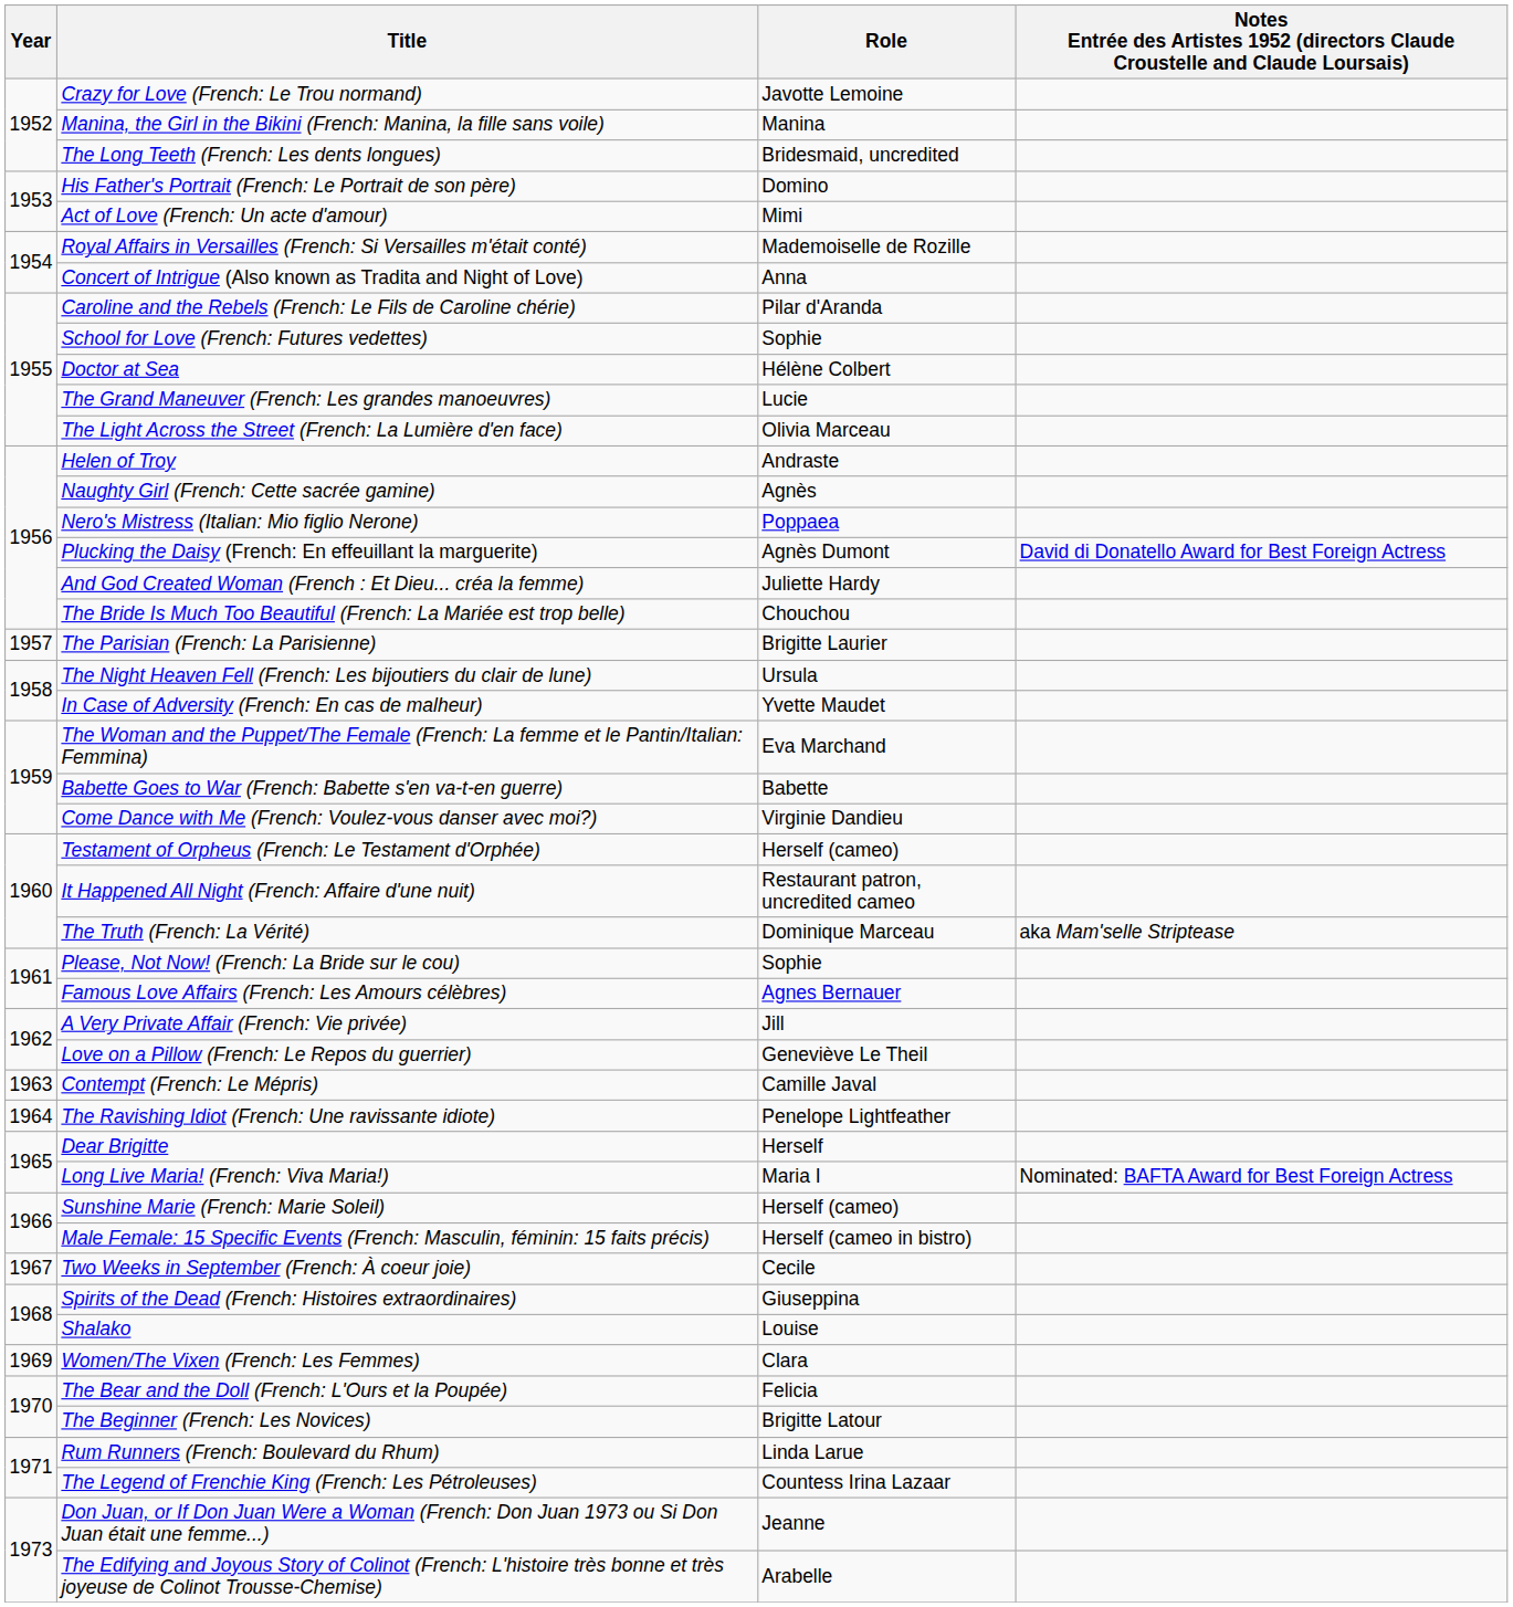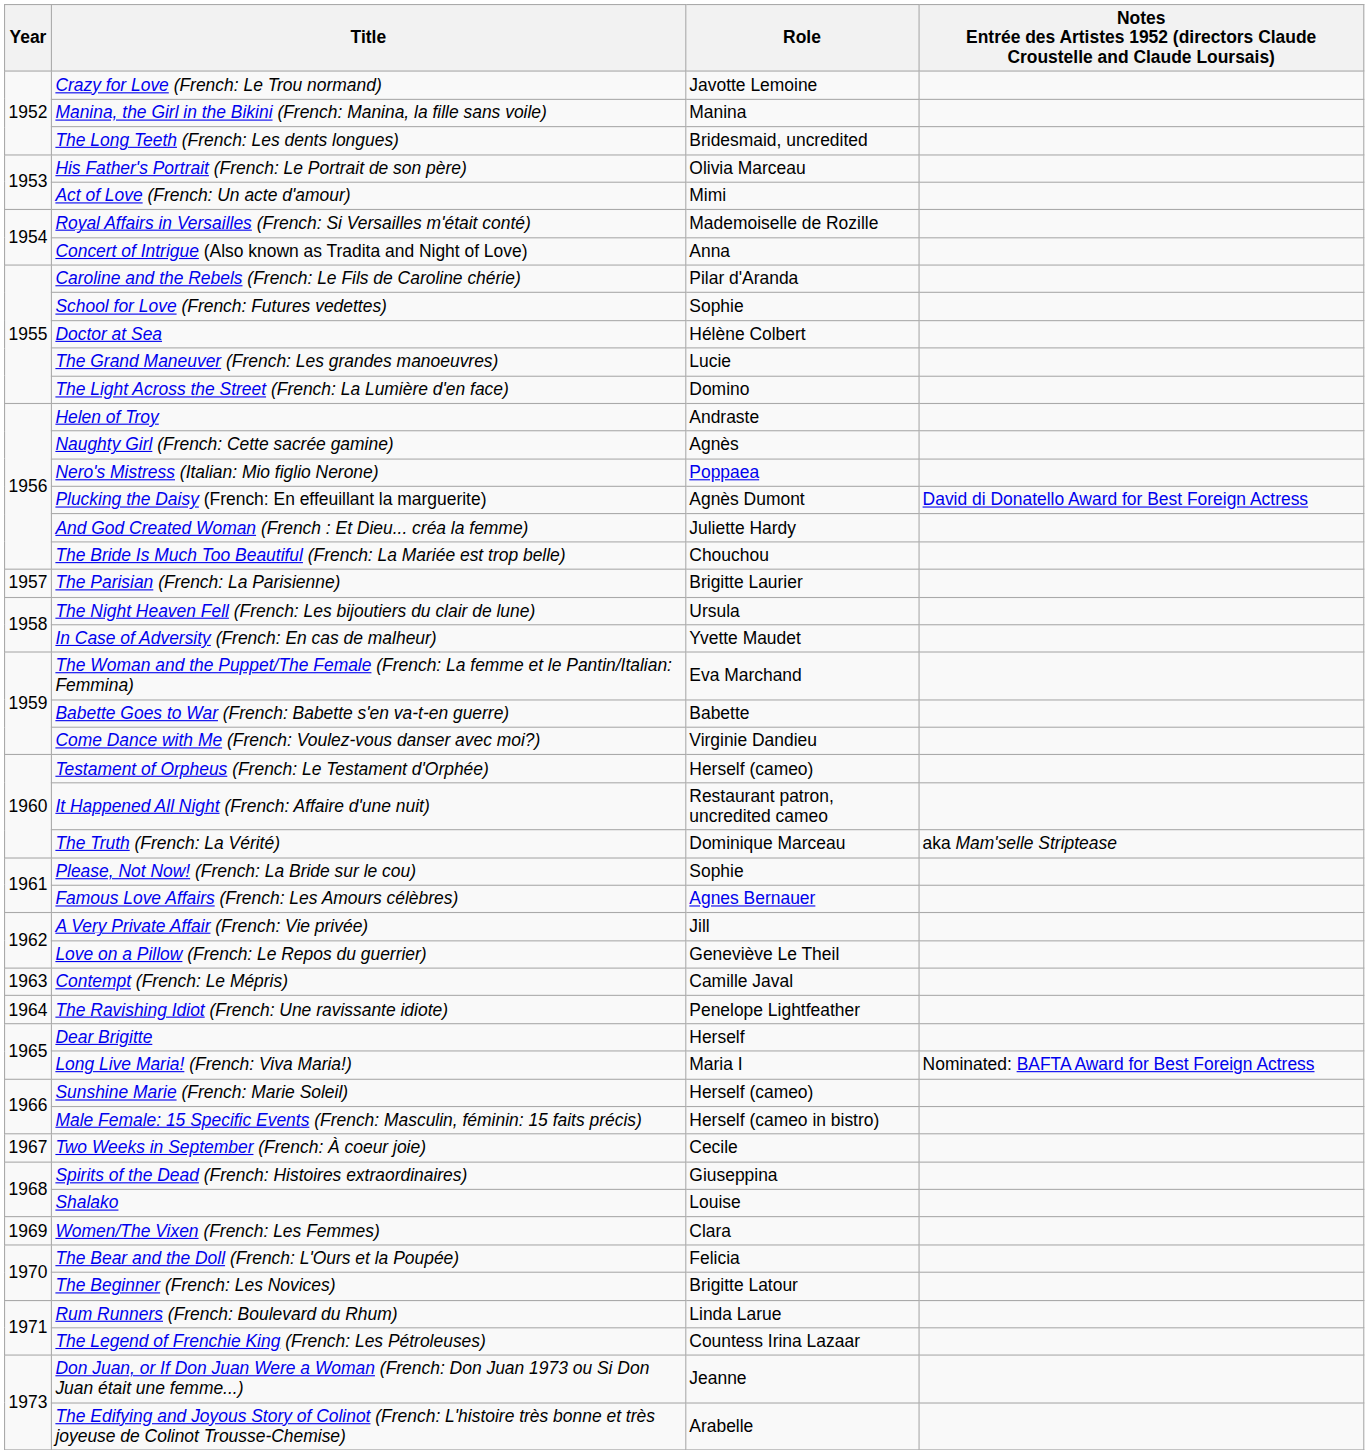 <table class="wikitable">
 <tr>
 <th>Year</th>
 <th>Title</th>
 <th>Role</th>
 <th>Notes<br>Entrée des Artistes 1952 (directors Claude Croustelle and Claude Loursais)</th>
 </tr>
 <tr>
 <td rowspan="3">1952</td>
 <td><em><a href='#'>Crazy for Love</a> (French: Le Trou normand)</em></td>
 <td>Javotte Lemoine</td>
 <td></td>
 </tr>
 <tr>
 <td><em><a href='#'>Manina, the Girl in the Bikini</a> (French: Manina, la fille sans voile)</em></td>
 <td>Manina</td>
 <td></td>
 </tr>
 <tr>
 <td><em><a href='#'>The Long Teeth</a> (French: Les dents longues)</em></td>
 <td>Bridesmaid, uncredited</td>
 <td></td>
 </tr>
 <tr>
 <td rowspan="2">1953</td>
 <td><em><a href='#'>His Father's Portrait</a> (French: Le Portrait de son père)</em></td>
-<td>Domino</td>
+<td>Olivia Marceau</td>
 <td></td>
 </tr>
 <tr>
 <td><em><a href='#'>Act of Love</a> (French: Un acte d'amour)</em></td>
 <td>Mimi</td>
 <td></td>
 </tr>
 <tr>
 <td rowspan="2">1954</td>
 <td><em><a href='#'>Royal Affairs in Versailles</a> (French: Si Versailles m'était conté)</em></td>
 <td>Mademoiselle de Rozille</td>
 <td></td>
 </tr>
 <tr>
 <td><em><a href='#'>Concert of Intrigue</a></em> (Also known as Tradita and Night of Love)</td>
 <td>Anna</td>
 <td></td>
 </tr>
 <tr>
 <td rowspan="5">1955</td>
 <td><em><a href='#'>Caroline and the Rebels</a> (French: Le Fils de Caroline chérie)</em></td>
 <td>Pilar d'Aranda</td>
 <td></td>
 </tr>
 <tr>
 <td><em><a href='#'>School for Love</a> (French: Futures vedettes)</em></td>
 <td>Sophie</td>
 <td></td>
 </tr>
 <tr>
 <td><em><a href='#'>Doctor at Sea</a></em></td>
 <td>Hélène Colbert</td>
 <td></td>
 </tr>
 <tr>
 <td><em><a href='#'>The Grand Maneuver</a> (French: Les grandes manoeuvres)</em></td>
 <td>Lucie</td>
 <td></td>
 </tr>
 <tr>
 <td><em><a href='#'>The Light Across the Street</a> (French: La Lumière d'en face)</em></td>
-<td>Olivia Marceau</td>
+<td>Domino</td>
 <td></td>
 </tr>
 <tr>
 <td rowspan="6">1956</td>
 <td><em><a href='#'>Helen of Troy</a></em></td>
 <td>Andraste</td>
 <td></td>
 </tr>
 <tr>
 <td><em><a href='#'>Naughty Girl</a> (French: Cette sacrée gamine)</em></td>
 <td>Agnès</td>
 <td></td>
 </tr>
 <tr>
 <td><em><a href='#'>Nero's Mistress</a> (Italian: Mio figlio Nerone)</em></td>
 <td><a href='#'>Poppaea</a></td>
 <td></td>
 </tr>
 <tr>
 <td><em><a href='#'>Plucking the Daisy</a></em> (French: En effeuillant la marguerite)</td>
 <td>Agnès Dumont</td>
 <td><a href='#'>David di Donatello Award for Best Foreign Actress</a></td>
 </tr>
 <tr>
 <td><em><a href='#'>And God Created Woman</a> (French : Et Dieu... créa la femme)</em></td>
 <td>Juliette Hardy</td>
 <td></td>
 </tr>
 <tr>
 <td><em><a href='#'>The Bride Is Much Too Beautiful</a> (French: La Mariée est trop belle)</em></td>
 <td>Chouchou</td>
 <td></td>
 </tr>
 <tr>
 <td>1957</td>
 <td><em><a href='#'>The Parisian</a> (French: La Parisienne)</em></td>
 <td>Brigitte Laurier</td>
 <td></td>
 </tr>
 <tr>
 <td rowspan="2">1958</td>
 <td><em><a href='#'>The Night Heaven Fell</a> (French: Les bijoutiers du clair de lune)</em></td>
 <td>Ursula</td>
 <td></td>
 </tr>
 <tr>
 <td><em><a href='#'>In Case of Adversity</a> (French: En cas de malheur)</em></td>
 <td>Yvette Maudet</td>
 <td></td>
 </tr>
 <tr>
 <td rowspan="3">1959</td>
 <td><em><a href='#'>The Woman and the Puppet/The Female</a> (French: La femme et le Pantin/Italian: Femmina)</em></td>
 <td>Eva Marchand</td>
 <td></td>
 </tr>
 <tr>
 <td><em><a href='#'>Babette Goes to War</a> (French: Babette s'en va-t-en guerre)</em></td>
 <td>Babette</td>
 <td></td>
 </tr>
 <tr>
 <td><em><a href='#'>Come Dance with Me</a> (French: Voulez-vous danser avec moi?)</em></td>
 <td>Virginie Dandieu</td>
 <td></td>
 </tr>
 <tr>
 <td rowspan="3">1960</td>
 <td><em><a href='#'>Testament of Orpheus</a> (French: Le Testament d'Orphée)</em></td>
 <td>Herself (cameo)</td>
 <td></td>
 </tr>
 <tr>
 <td><em><a href='#'>It Happened All Night</a> (French: Affaire d'une nuit)</em></td>
 <td>Restaurant patron, uncredited cameo</td>
 <td></td>
 </tr>
 <tr>
 <td><em><a href='#'>The Truth</a> (French: La Vérité)</em></td>
 <td>Dominique Marceau</td>
 <td>aka <em>Mam'selle Striptease</em></td>
 </tr>
 <tr>
 <td rowspan="2">1961</td>
 <td><em><a href='#'>Please, Not Now!</a> (French: La Bride sur le cou)</em></td>
 <td>Sophie</td>
 <td></td>
 </tr>
 <tr>
 <td><em><a href='#'>Famous Love Affairs</a> (French: Les Amours célèbres)</em></td>
 <td><a href='#'>Agnes Bernauer</a></td>
 <td></td>
 </tr>
 <tr>
 <td rowspan="2">1962</td>
 <td><em><a href='#'>A Very Private Affair</a> (French: Vie privée)</em></td>
 <td>Jill</td>
 <td></td>
 </tr>
 <tr>
 <td><em><a href='#'>Love on a Pillow</a> (French: Le Repos du guerrier)</em></td>
 <td>Geneviève Le Theil</td>
 <td></td>
 </tr>
 <tr>
 <td>1963</td>
 <td><em><a href='#'>Contempt</a> (French: Le Mépris)</em></td>
 <td>Camille Javal</td>
 <td></td>
 </tr>
 <tr>
 <td>1964</td>
 <td><em><a href='#'>The Ravishing Idiot</a> (French: Une ravissante idiote)</em></td>
 <td>Penelope Lightfeather</td>
 <td></td>
 </tr>
 <tr>
 <td rowspan="2">1965</td>
 <td><em><a href='#'>Dear Brigitte</a></em></td>
 <td>Herself</td>
 <td></td>
 </tr>
 <tr>
 <td><em><a href='#'>Long Live Maria!</a> (French: Viva Maria!)</em></td>
 <td>Maria I</td>
 <td>Nominated: <a href='#'>BAFTA Award for Best Foreign Actress</a></td>
 </tr>
 <tr>
 <td rowspan="2">1966</td>
 <td><em><a href='#'>Sunshine Marie</a> (French: Marie Soleil)</em></td>
 <td>Herself (cameo)</td>
 <td></td>
 </tr>
 <tr>
 <td><em><a href='#'>Male Female: 15 Specific Events</a> (French: Masculin, féminin: 15 faits précis)</em></td>
 <td>Herself (cameo in bistro)</td>
 <td></td>
 </tr>
 <tr>
 <td>1967</td>
 <td><em><a href='#'>Two Weeks in September</a> (French: À coeur joie)</em></td>
 <td>Cecile</td>
 <td></td>
 </tr>
 <tr>
 <td rowspan="2">1968</td>
 <td><em><a href='#'>Spirits of the Dead</a> (French: Histoires extraordinaires)</em></td>
 <td>Giuseppina</td>
 <td></td>
 </tr>
 <tr>
 <td><em><a href='#'>Shalako</a></em></td>
 <td>Louise</td>
 <td></td>
 </tr>
 <tr>
 <td>1969</td>
 <td><em><a href='#'>Women/The Vixen</a> (French: Les Femmes)</em></td>
 <td>Clara</td>
 <td></td>
 </tr>
 <tr>
 <td rowspan="2">1970</td>
 <td><em><a href='#'>The Bear and the Doll</a> (French: L'Ours et la Poupée)</em></td>
 <td>Felicia</td>
 <td></td>
 </tr>
 <tr>
 <td><em><a href='#'>The Beginner</a> (French: Les Novices)</em></td>
 <td>Brigitte Latour</td>
 <td></td>
 </tr>
 <tr>
 <td rowspan="2">1971</td>
 <td><em><a href='#'>Rum Runners</a> (French: Boulevard du Rhum)</em></td>
 <td>Linda Larue</td>
 <td></td>
 </tr>
 <tr>
 <td><em><a href='#'>The Legend of Frenchie King</a> (French: Les Pétroleuses)</em></td>
 <td>Countess Irina Lazaar</td>
 <td></td>
 </tr>
 <tr>
 <td rowspan="2">1973</td>
 <td><em><a href='#'>Don Juan, or If Don Juan Were a Woman</a> (French: Don Juan 1973 ou Si Don Juan était une femme...)</em></td>
 <td>Jeanne</td>
 <td></td>
 </tr>
 <tr>
 <td><em><a href='#'>The Edifying and Joyous Story of Colinot</a> (French: L'histoire très bonne et très joyeuse de Colinot Trousse-Chemise)</em></td>
 <td>Arabelle</td>
 <td></td>
 </tr>
 </table>
